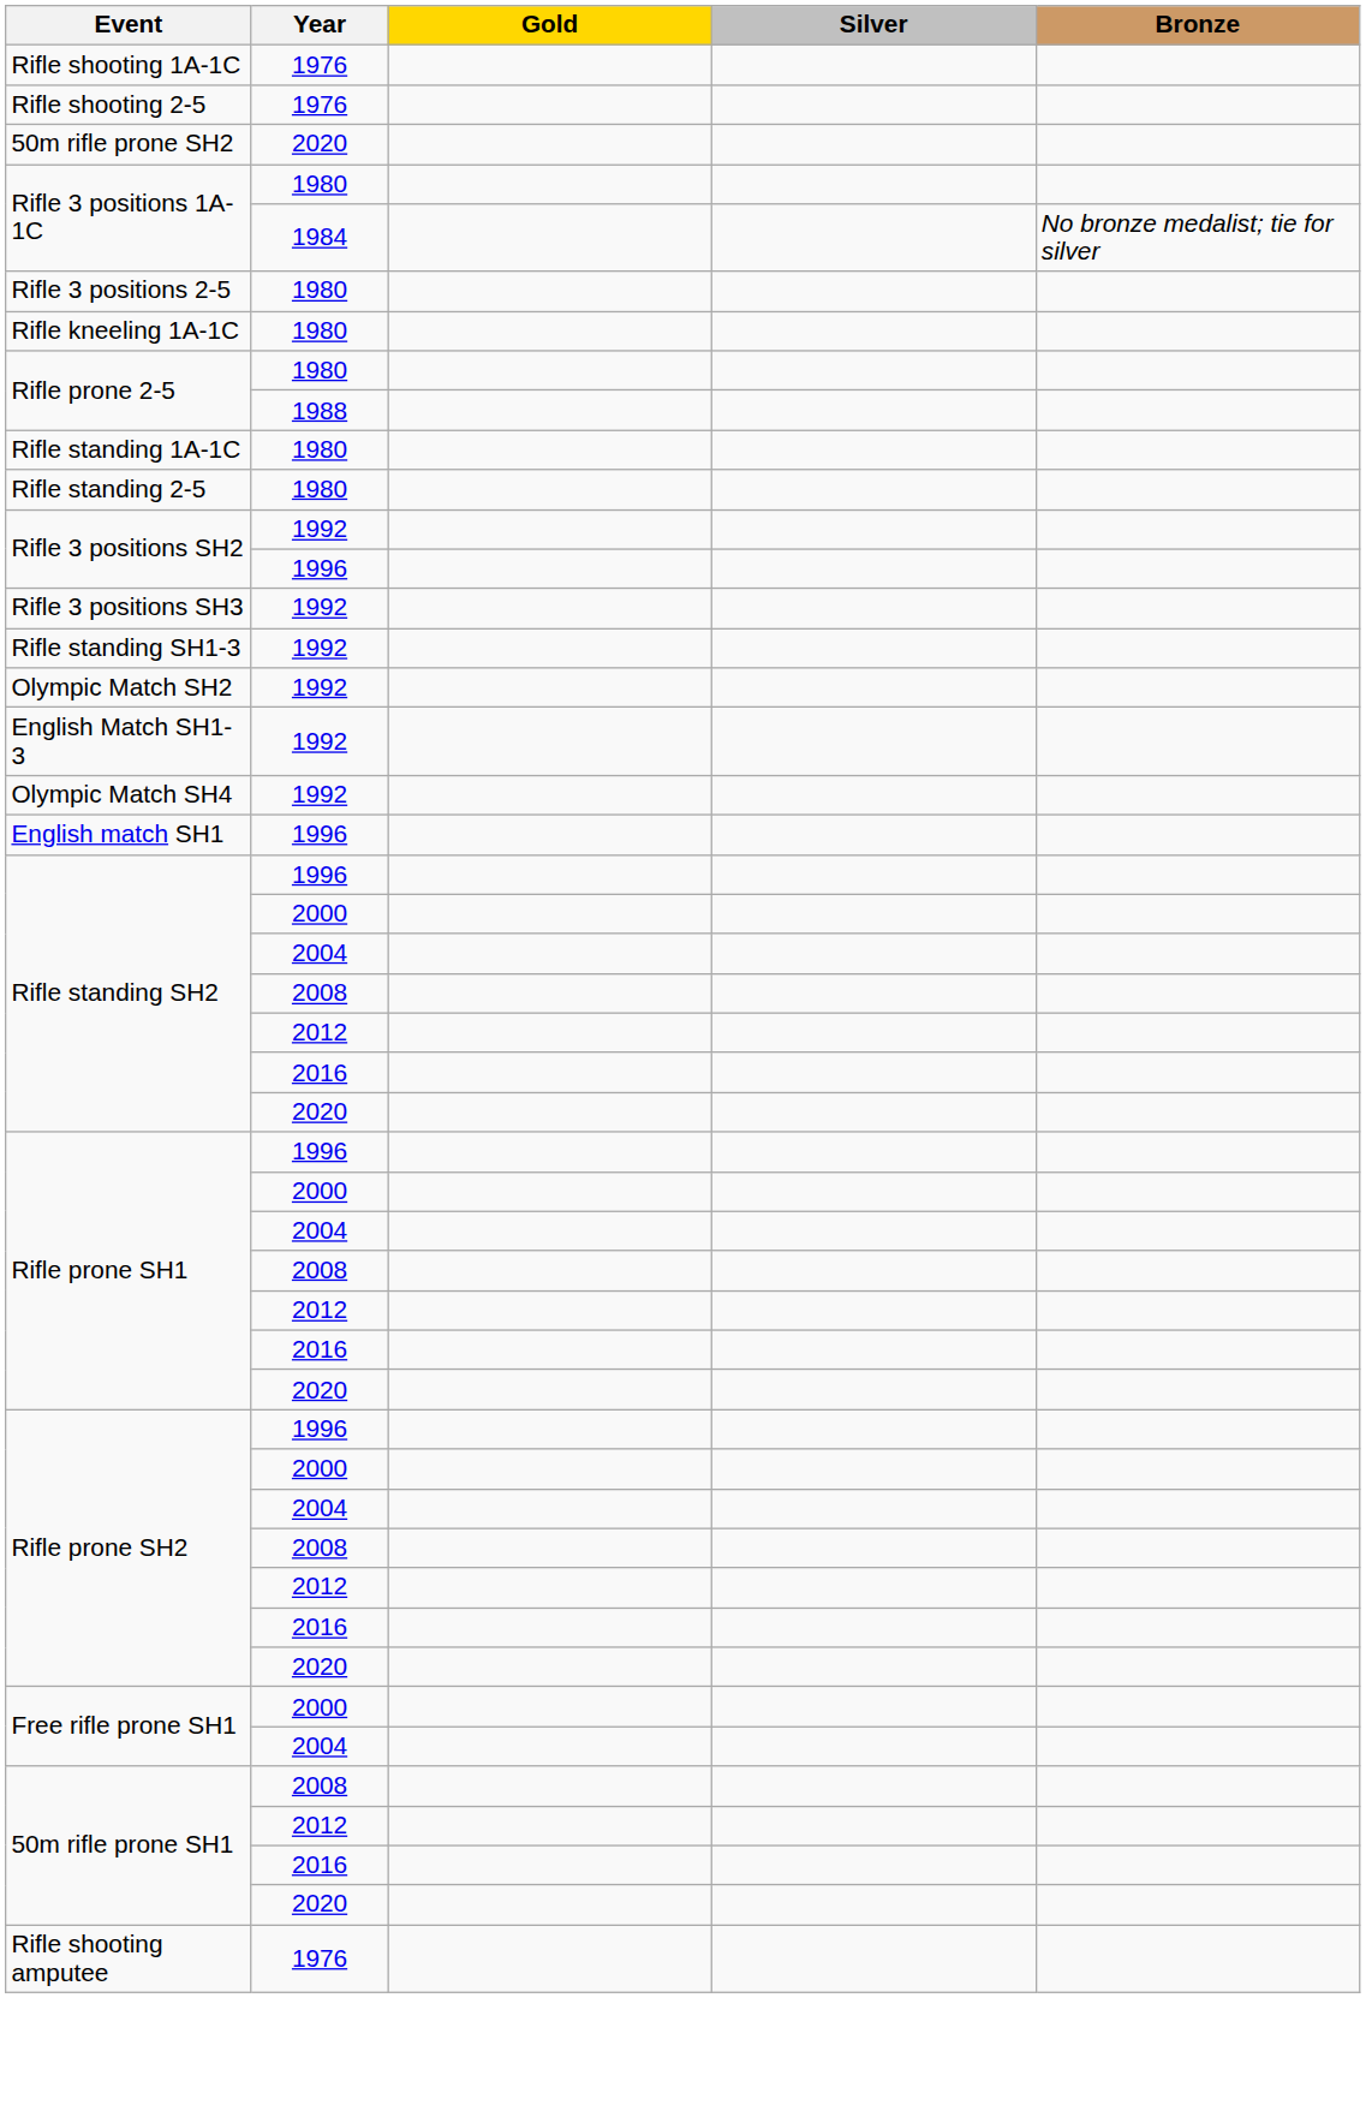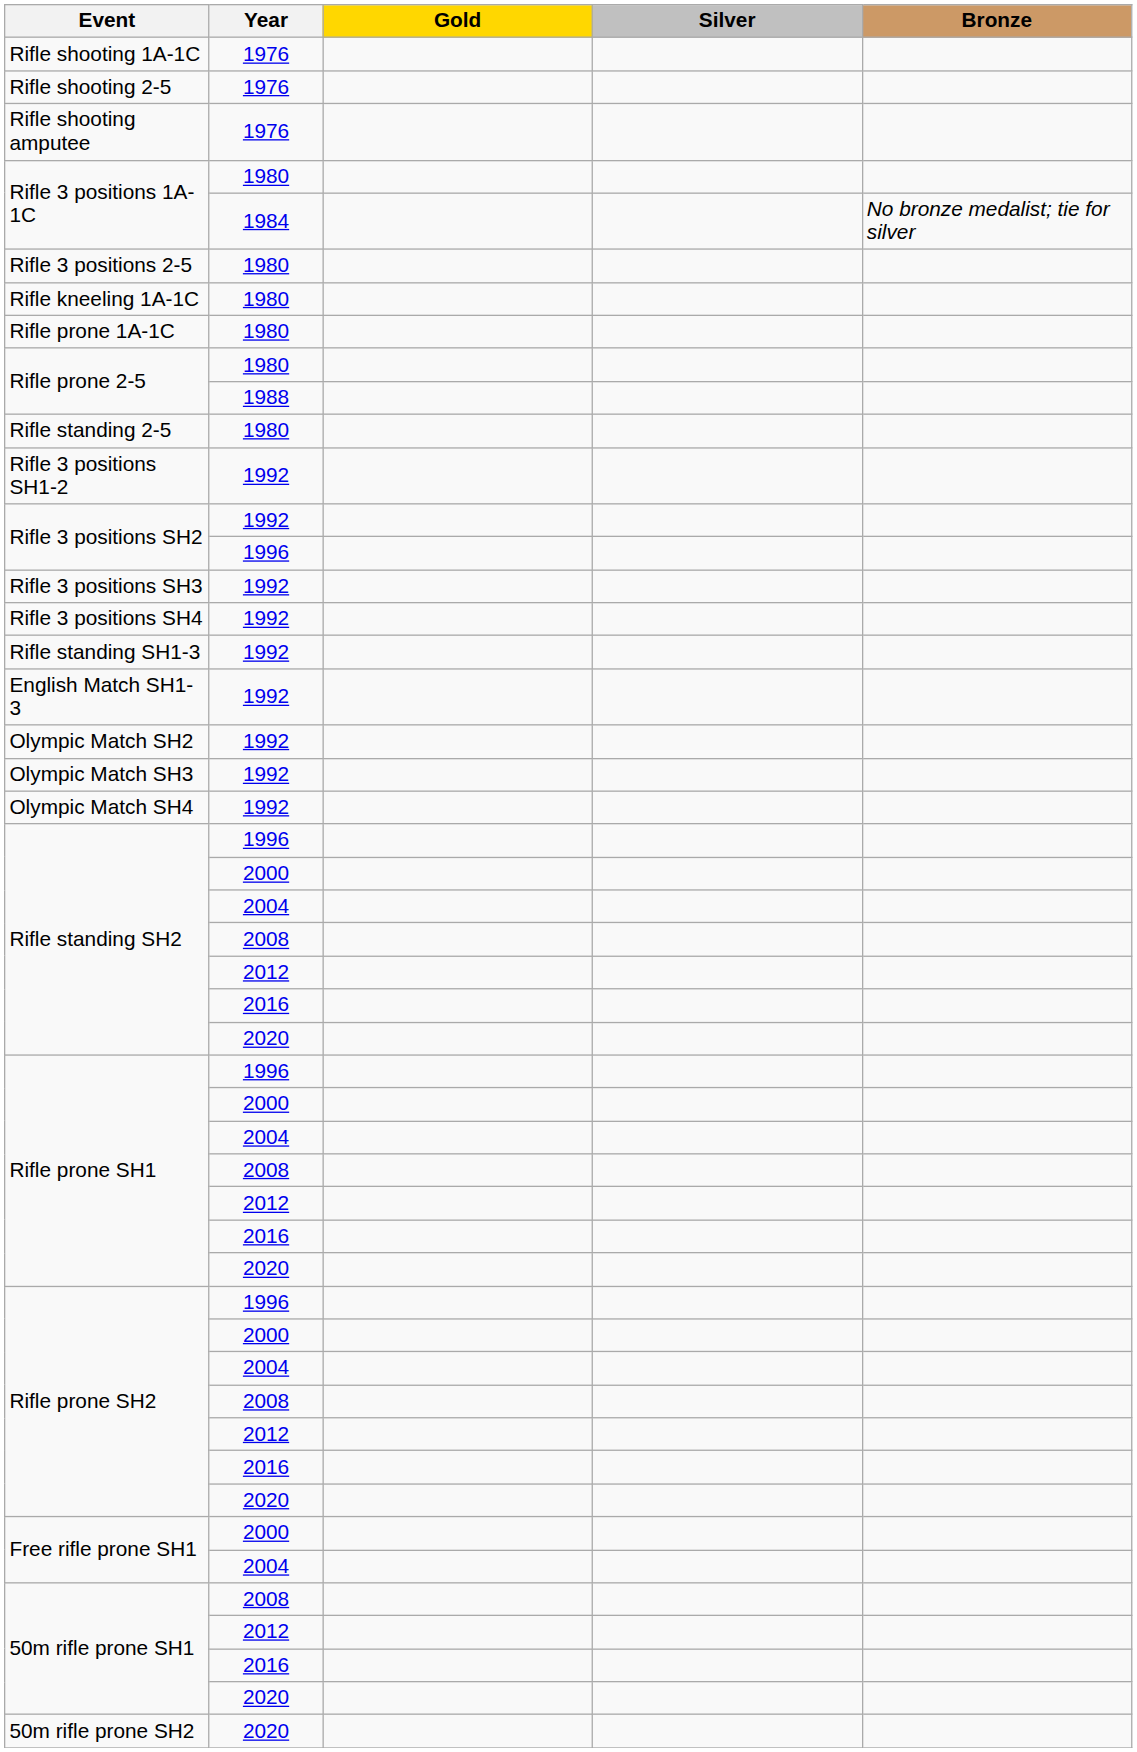 <table class="wikitable">
 <tr>
 <th width=150>Event</th>
 <th width=80>Year</th>
 <td align=center width=200 bgcolor=gold><strong>Gold</strong></td>
 <td align=center width=200 bgcolor=silver><strong>Silver</strong></td>
 <td align=center width=200 bgcolor=cc9966><strong>Bronze</strong></td>
 </tr>
 <tr>
 <td>Rifle shooting 1A-1C</td>
 <td align=center><a href='#'>1976</a></td>
 <td></td>
 <td></td>
 <td></td>
 </tr>
 <tr>
 <td>Rifle shooting 2-5</td>
 <td align=center><a href='#'>1976</a></td>
 <td></td>
 <td></td>
 <td></td>
 </tr>
 <tr>
-<td>50m rifle prone SH2</td>
-<td align=center><a href='#'>2020</a></td>
+<td>Rifle shooting amputee</td>
+<td align=center><a href='#'>1976</a></td>
 <td></td>
 <td></td>
 <td></td>
 </tr>
 <tr>
 <td rowspan=2>Rifle 3 positions 1A-1C</td>
 <td align=center><a href='#'>1980</a></td>
 <td></td>
 <td></td>
 <td></td>
 </tr>
 <tr>
 <td align=center><a href='#'>1984</a></td>
 <td></td>
 <td><br></td>
 <td><em>No bronze medalist; tie for silver</em></td>
 </tr>
 <tr>
 <td>Rifle 3 positions 2-5</td>
 <td align=center><a href='#'>1980</a></td>
 <td></td>
 <td></td>
 <td></td>
 </tr>
 <tr>
 <td>Rifle kneeling 1A-1C</td>
 <td align=center><a href='#'>1980</a></td>
 <td></td>
 <td></td>
 <td></td>
 </tr>
 <tr>
+<td>Rifle prone 1A-1C</td>
+<td align=center><a href='#'>1980</a></td>
+<td></td>
+<td></td>
+<td></td>
+</tr>
+<tr>
 <td rowspan=2>Rifle prone 2-5</td>
 <td align=center><a href='#'>1980</a></td>
 <td></td>
 <td></td>
 <td></td>
 </tr>
 <tr>
 <td align=center><a href='#'>1988</a></td>
 <td></td>
 <td></td>
 <td></td>
 </tr>
 <tr>
-<td>Rifle standing 1A-1C</td>
+<td>Rifle standing 2-5</td>
 <td align=center><a href='#'>1980</a></td>
 <td></td>
 <td></td>
 <td></td>
 </tr>
 <tr>
-<td>Rifle standing 2-5</td>
-<td align=center><a href='#'>1980</a></td>
+<td>Rifle 3 positions SH1-2</td>
+<td align=center><a href='#'>1992</a></td>
 <td></td>
 <td></td>
 <td></td>
 </tr>
 <tr>
 <td rowspan=2>Rifle 3 positions SH2</td>
 <td align=center><a href='#'>1992</a></td>
 <td></td>
 <td></td>
 <td></td>
 </tr>
 <tr>
 <td align=center><a href='#'>1996</a></td>
 <td></td>
 <td></td>
 <td></td>
 </tr>
 <tr>
 <td>Rifle 3 positions SH3</td>
 <td align=center><a href='#'>1992</a></td>
 <td></td>
 <td></td>
 <td></td>
 </tr>
 <tr>
+<td>Rifle 3 positions SH4</td>
+<td align=center><a href='#'>1992</a></td>
+<td></td>
+<td></td>
+<td></td>
+</tr>
+<tr>
 <td>Rifle standing SH1-3</td>
+<td align=center><a href='#'>1992</a></td>
+<td></td>
+<td></td>
+<td></td>
+</tr>
+<tr>
+<td>English Match SH1-3</td>
 <td align=center><a href='#'>1992</a></td>
 <td></td>
 <td></td>
 <td></td>
 </tr>
 <tr>
 <td>Olympic Match SH2</td>
 <td align=center><a href='#'>1992</a></td>
 <td></td>
 <td></td>
 <td></td>
 </tr>
 <tr>
-<td>English Match SH1-3</td>
+<td>Olympic Match SH3</td>
 <td align=center><a href='#'>1992</a></td>
 <td></td>
 <td></td>
 <td></td>
 </tr>
 <tr>
 <td>Olympic Match SH4</td>
 <td align=center><a href='#'>1992</a></td>
-<td></td>
-<td></td>
-<td></td>
-</tr>
-<tr>
-<td><a href='#'>English match</a> SH1</td>
-<td align=center><a href='#'>1996</a></td>
 <td></td>
 <td></td>
 <td></td>
 </tr>
 <tr>
 <td rowspan=7>Rifle standing SH2</td>
 <td align=center><a href='#'>1996</a></td>
 <td></td>
 <td></td>
 <td></td>
 </tr>
 <tr>
 <td align=center><a href='#'>2000</a></td>
 <td></td>
 <td></td>
 <td></td>
 </tr>
 <tr>
 <td align=center><a href='#'>2004</a></td>
 <td></td>
 <td></td>
 <td></td>
 </tr>
 <tr>
 <td align=center><a href='#'>2008</a></td>
 <td></td>
 <td></td>
 <td></td>
 </tr>
 <tr>
 <td align=center><a href='#'>2012</a></td>
 <td></td>
 <td></td>
 <td></td>
 </tr>
 <tr>
 <td align=center><a href='#'>2016</a></td>
 <td></td>
 <td></td>
 <td></td>
 </tr>
 <tr>
 <td align=center><a href='#'>2020</a></td>
 <td></td>
 <td></td>
 <td></td>
 </tr>
 <tr>
 <td rowspan=7>Rifle prone SH1</td>
 <td align=center><a href='#'>1996</a></td>
 <td></td>
 <td></td>
 <td></td>
 </tr>
 <tr>
 <td align=center><a href='#'>2000</a></td>
 <td></td>
 <td></td>
 <td></td>
 </tr>
 <tr>
 <td align=center><a href='#'>2004</a></td>
 <td></td>
 <td></td>
 <td></td>
 </tr>
 <tr>
 <td align=center><a href='#'>2008</a></td>
 <td></td>
 <td></td>
 <td></td>
 </tr>
 <tr>
 <td align=center><a href='#'>2012</a></td>
 <td></td>
 <td></td>
 <td></td>
 </tr>
 <tr>
 <td align=center><a href='#'>2016</a></td>
 <td></td>
 <td></td>
 <td></td>
 </tr>
 <tr>
 <td align=center><a href='#'>2020</a></td>
 <td></td>
 <td></td>
 <td></td>
 </tr>
 <tr>
 <td rowspan=7>Rifle prone SH2</td>
 <td align=center><a href='#'>1996</a></td>
 <td></td>
 <td></td>
 <td></td>
 </tr>
 <tr>
 <td align=center><a href='#'>2000</a></td>
 <td></td>
 <td></td>
 <td></td>
 </tr>
 <tr>
 <td align=center><a href='#'>2004</a></td>
 <td></td>
 <td></td>
 <td></td>
 </tr>
 <tr>
 <td align=center><a href='#'>2008</a></td>
 <td></td>
 <td></td>
 <td></td>
 </tr>
 <tr>
 <td align=center><a href='#'>2012</a></td>
 <td></td>
 <td></td>
 <td></td>
 </tr>
 <tr>
 <td align=center><a href='#'>2016</a></td>
 <td></td>
 <td></td>
 <td></td>
 </tr>
 <tr>
 <td align=center><a href='#'>2020</a></td>
 <td></td>
 <td></td>
 <td></td>
 </tr>
 <tr>
 <td rowspan=2>Free rifle prone SH1</td>
 <td align=center><a href='#'>2000</a></td>
 <td></td>
 <td></td>
 <td></td>
 </tr>
 <tr>
 <td align=center><a href='#'>2004</a></td>
 <td></td>
 <td></td>
 <td></td>
 </tr>
 <tr>
 <td rowspan=4>50m rifle prone SH1</td>
 <td align=center><a href='#'>2008</a></td>
 <td></td>
 <td></td>
 <td></td>
 </tr>
 <tr>
 <td align=center><a href='#'>2012</a></td>
 <td></td>
 <td></td>
 <td></td>
 </tr>
 <tr>
 <td align=center><a href='#'>2016</a></td>
 <td></td>
 <td></td>
 <td></td>
 </tr>
 <tr>
 <td align=center><a href='#'>2020</a></td>
 <td></td>
 <td></td>
 <td></td>
 </tr>
 <tr>
-<td>Rifle shooting amputee</td>
-<td align=center><a href='#'>1976</a></td>
+<td>50m rifle prone SH2</td>
+<td align=center><a href='#'>2020</a></td>
 <td></td>
 <td></td>
 <td></td>
 </tr>
 </table>
